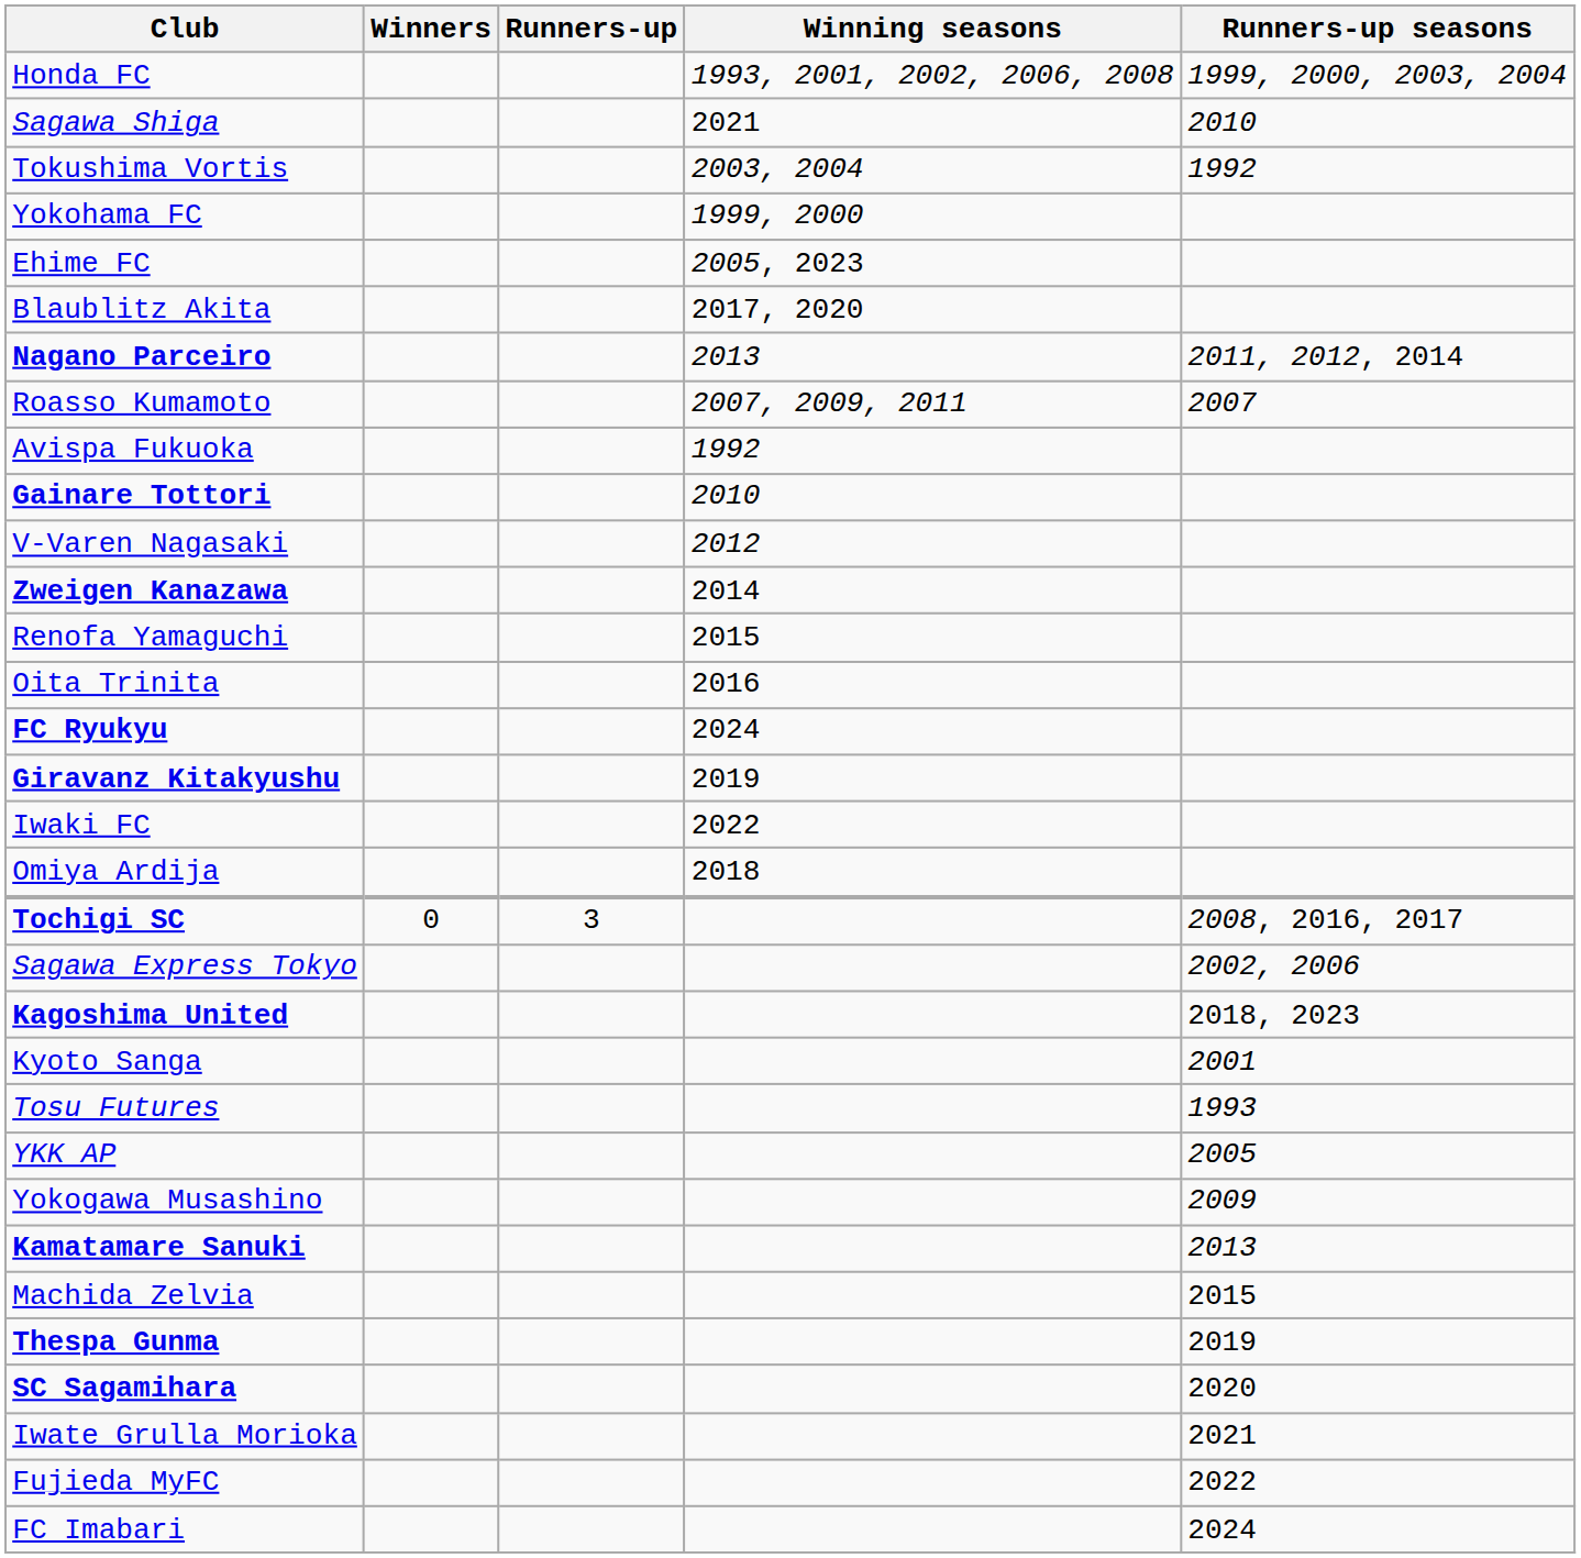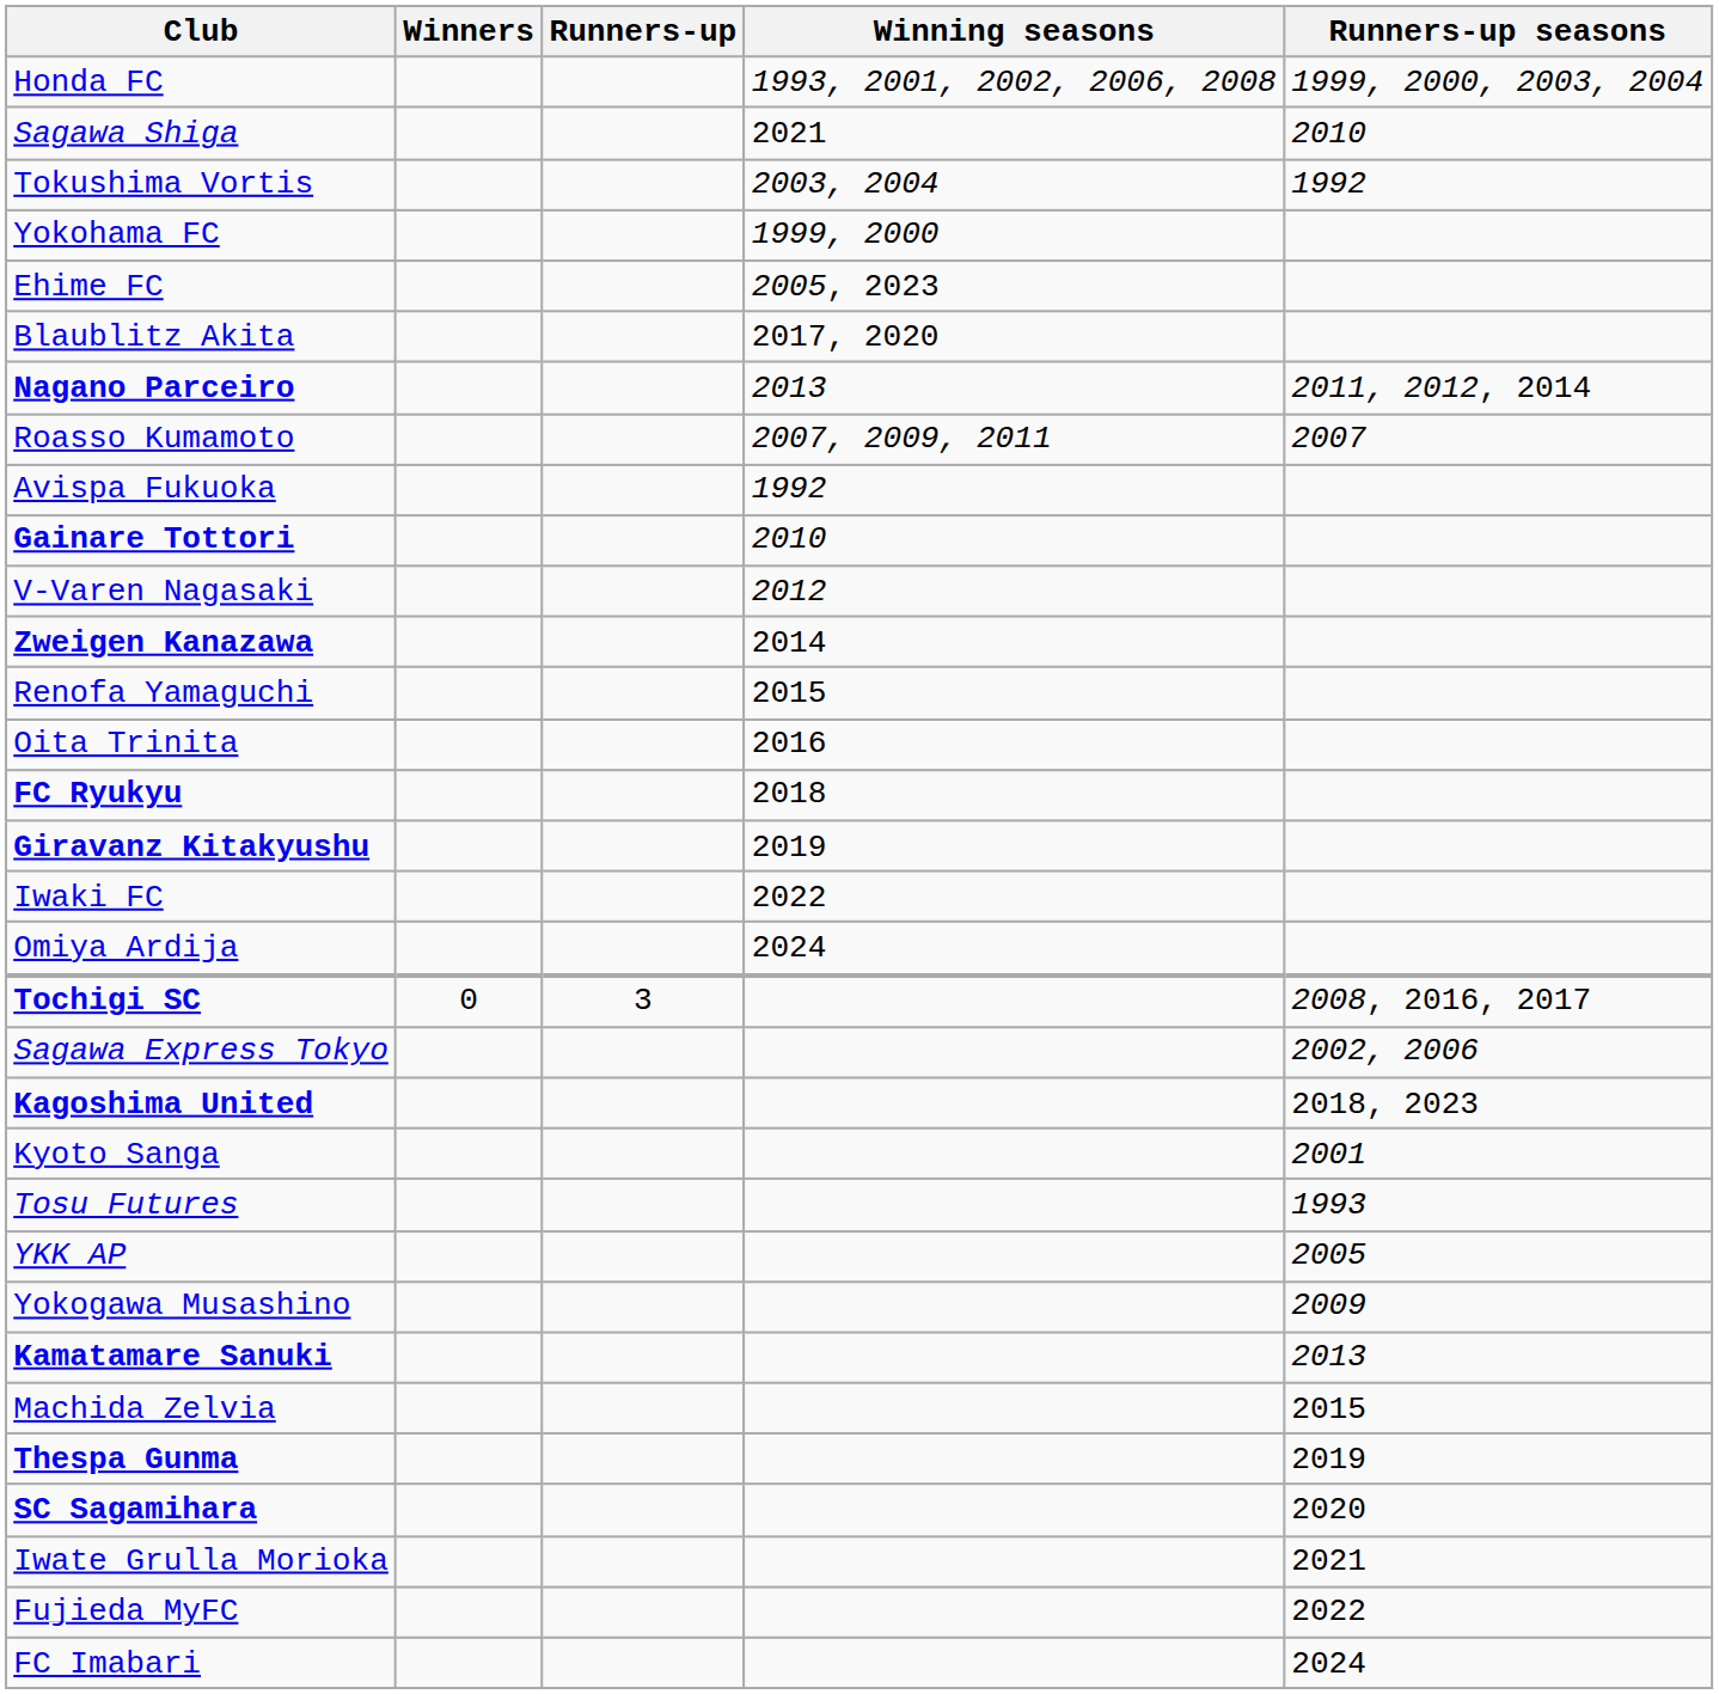 <table class="wikitable">
 <tr>
 <th>Club</th>
 <th>Winners</th>
 <th>Runners-up</th>
 <th>Winning seasons</th>
 <th>Runners-up seasons</th>
 </tr>
 <tr>
 <td><a href='#'>Honda FC</a></td>
 <td></td>
 <td></td>
 <td><em>1993, 2001, 2002, 2006, 2008</em></td>
 <td><em>1999, 2000, 2003, 2004</em></td>
 </tr>
 <tr>
 <td><em><a href='#'>Sagawa Shiga</a></em></td>
 <td></td>
 <td></td>
 <td>2021</td>
 <td><em>2010</em></td>
 </tr>
 <tr>
 <td><a href='#'>Tokushima Vortis</a></td>
 <td></td>
 <td></td>
 <td><em>2003, 2004</em></td>
 <td><em>1992</em></td>
 </tr>
 <tr>
 <td><a href='#'>Yokohama FC</a></td>
 <td></td>
 <td></td>
 <td><em>1999, 2000</em></td>
 <td></td>
 </tr>
 <tr>
 <td><a href='#'>Ehime FC</a></td>
 <td></td>
 <td></td>
 <td><em>2005</em>, 2023</td>
 <td></td>
 </tr>
 <tr>
 <td><a href='#'>Blaublitz Akita</a></td>
 <td></td>
 <td></td>
 <td>2017, 2020</td>
 <td></td>
 </tr>
 <tr>
 <td><strong><a href='#'>Nagano Parceiro</a></strong></td>
 <td></td>
 <td></td>
 <td><em>2013</em></td>
 <td><em>2011, 2012</em>, 2014</td>
 </tr>
 <tr>
 <td><a href='#'>Roasso Kumamoto</a></td>
 <td></td>
 <td></td>
 <td><em>2007, 2009, 2011</em></td>
 <td><em>2007</em></td>
 </tr>
 <tr>
 <td><a href='#'>Avispa Fukuoka</a></td>
 <td></td>
 <td></td>
 <td><em>1992</em></td>
 <td></td>
 </tr>
 <tr>
 <td><strong><a href='#'>Gainare Tottori</a></strong></td>
 <td></td>
 <td></td>
 <td><em>2010</em></td>
 <td></td>
 </tr>
 <tr>
 <td><a href='#'>V-Varen Nagasaki</a></td>
 <td></td>
 <td></td>
 <td><em>2012</em></td>
 <td></td>
 </tr>
 <tr>
 <td><strong><a href='#'>Zweigen Kanazawa</a></strong></td>
 <td></td>
 <td></td>
 <td>2014</td>
 <td></td>
 </tr>
 <tr>
 <td><a href='#'>Renofa Yamaguchi</a></td>
 <td></td>
 <td></td>
 <td>2015</td>
 <td></td>
 </tr>
 <tr>
 <td><a href='#'>Oita Trinita</a></td>
 <td></td>
 <td></td>
 <td>2016</td>
 <td></td>
 </tr>
 <tr>
 <td><strong><a href='#'>FC Ryukyu</a></strong></td>
 <td></td>
 <td></td>
-<td>2024</td>
+<td>2018</td>
 <td></td>
 </tr>
 <tr>
 <td><strong><a href='#'>Giravanz Kitakyushu</a></strong></td>
 <td></td>
 <td></td>
 <td>2019</td>
 <td></td>
 </tr>
 <tr>
 <td><a href='#'>Iwaki FC</a></td>
 <td></td>
 <td></td>
 <td>2022</td>
 <td></td>
 </tr>
 <tr>
 <td><a href='#'>Omiya Ardija</a></td>
 <td></td>
 <td></td>
-<td>2018</td>
+<td>2024</td>
 <td></td>
 </tr>
 <tr>
 <td style="border-top-width: 2px;"><strong><a href='#'>Tochigi SC</a></strong></td>
 <td style="border-top-width: 2px;" align=center>0</td>
 <td style="border-top-width: 2px;" align=center>3</td>
 <td style="border-top-width: 2px;"></td>
 <td style="border-top-width: 2px;"><em>2008</em>, 2016, 2017</td>
 </tr>
 <tr>
 <td><em><a href='#'>Sagawa Express Tokyo</a></em></td>
 <td></td>
 <td></td>
 <td></td>
 <td><em>2002, 2006</em></td>
 </tr>
 <tr>
 <td><strong><a href='#'>Kagoshima United</a></strong></td>
 <td></td>
 <td></td>
 <td></td>
 <td>2018, 2023</td>
 </tr>
 <tr>
 <td><a href='#'>Kyoto Sanga</a></td>
 <td></td>
 <td></td>
 <td></td>
 <td><em>2001</em></td>
 </tr>
 <tr>
 <td><em><a href='#'>Tosu Futures</a></em></td>
 <td></td>
 <td></td>
 <td></td>
 <td><em>1993</em></td>
 </tr>
 <tr>
 <td><em><a href='#'>YKK AP</a></em></td>
 <td></td>
 <td></td>
 <td></td>
 <td><em>2005</em></td>
 </tr>
 <tr>
 <td><a href='#'>Yokogawa Musashino</a></td>
 <td></td>
 <td></td>
 <td></td>
 <td><em>2009</em></td>
 </tr>
 <tr>
 <td><strong><a href='#'>Kamatamare Sanuki</a></strong></td>
 <td></td>
 <td></td>
 <td></td>
 <td><em>2013</em></td>
 </tr>
 <tr>
 <td><a href='#'>Machida Zelvia</a></td>
 <td></td>
 <td></td>
 <td></td>
 <td>2015</td>
 </tr>
 <tr>
 <td><strong><a href='#'>Thespa Gunma</a></strong></td>
 <td></td>
 <td></td>
 <td></td>
 <td>2019</td>
 </tr>
 <tr>
 <td><strong><a href='#'>SC Sagamihara</a></strong></td>
 <td></td>
 <td></td>
 <td></td>
 <td>2020</td>
 </tr>
 <tr>
 <td><a href='#'>Iwate Grulla Morioka</a></td>
 <td></td>
 <td></td>
 <td></td>
 <td>2021</td>
 </tr>
 <tr>
 <td><a href='#'>Fujieda MyFC</a></td>
 <td></td>
 <td></td>
 <td></td>
 <td>2022</td>
 </tr>
 <tr>
 <td><a href='#'>FC Imabari</a></td>
 <td></td>
 <td></td>
 <td></td>
 <td>2024</td>
 </tr>
 <tr>
 </tr>
 <tr>
 </tr>
 </table>
